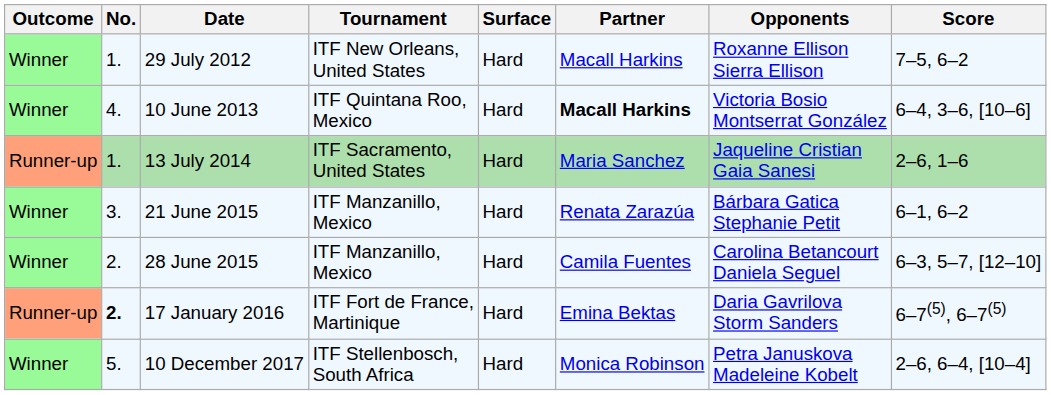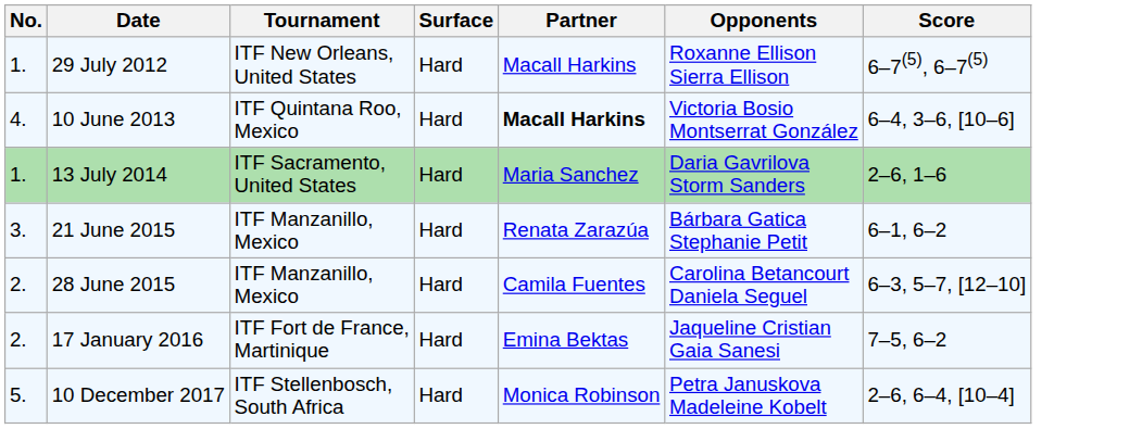 <table class="sortable wikitable">
 <tr>
-<th>Outcome</th>
 <th>No.</th>
 <th>Date</th>
 <th>Tournament</th>
 <th>Surface</th>
 <th>Partner</th>
 <th>Opponents</th>
 <th class="unsortable">Score</th>
 </tr>
 <tr style="background:#f0f8ff;">
-<td style="background:#98fb98;">Winner</td>
 <td>1.</td>
 <td>29 July 2012</td>
 <td>ITF New Orleans, <br>United States</td>
 <td>Hard</td>
 <td> <a href='#'>Macall Harkins</a></td>
 <td> <a href='#'>Roxanne Ellison</a> <br>  <a href='#'>Sierra Ellison</a></td>
-<td>7–5, 6–2</td>
+<td>6–7<sup>(5)</sup>, 6–7<sup>(5)</sup></td>
 </tr>
 <tr style="background:#f0f8ff;">
-<td bgcolor="98FB98">Winner</td>
 <td>4.</td>
 <td>10 June 2013</td>
 <td>ITF Quintana Roo, <br>Mexico</td>
 <td>Hard</td>
 <td><strong> Macall Harkins</strong></td>
 <td> <a href='#'>Victoria Bosio</a> <br>  <a href='#'>Montserrat González</a></td>
 <td>6–4, 3–6, [10–6]</td>
 </tr>
 <tr style="background:#addfad;">
-<td bgcolor="FFA07A">Runner-up</td>
 <td>1.</td>
 <td>13 July 2014</td>
 <td>ITF Sacramento, <br>United States</td>
 <td>Hard</td>
 <td> <a href='#'>Maria Sanchez</a></td>
-<td> <a href='#'>Jaqueline Cristian</a> <br>  <a href='#'>Gaia Sanesi</a></td>
+<td> <a href='#'>Daria Gavrilova</a> <br>  <a href='#'>Storm Sanders</a></td>
 <td>2–6, 1–6</td>
 </tr>
 <tr style="background:#f0f8ff;">
-<td bgcolor="98FB98">Winner</td>
 <td>3.</td>
 <td>21 June 2015</td>
 <td>ITF Manzanillo, <br>Mexico</td>
 <td>Hard</td>
 <td> <a href='#'>Renata Zarazúa</a></td>
 <td> <a href='#'>Bárbara Gatica</a> <br>  <a href='#'>Stephanie Petit</a></td>
 <td>6–1, 6–2</td>
 </tr>
 <tr style="background:#f0f8ff;">
-<td bgcolor="98FB98">Winner</td>
 <td>2.</td>
 <td>28 June 2015</td>
 <td>ITF Manzanillo, <br>Mexico</td>
 <td>Hard</td>
 <td> <a href='#'>Camila Fuentes</a></td>
 <td> <a href='#'>Carolina Betancourt</a> <br>  <a href='#'>Daniela Seguel</a></td>
 <td>6–3, 5–7, [12–10]</td>
 </tr>
 <tr style="background:#f0f8ff;">
-<td bgcolor="FFA07A">Runner-up</td>
-<td><strong>2.</strong></td>
+<td>2.</td>
 <td>17 January 2016</td>
 <td>ITF Fort de France, <br>Martinique</td>
 <td>Hard</td>
 <td> <a href='#'>Emina Bektas</a></td>
-<td> <a href='#'>Daria Gavrilova</a> <br>  <a href='#'>Storm Sanders</a></td>
-<td>6–7<sup>(5)</sup>, 6–7<sup>(5)</sup></td>
+<td> <a href='#'>Jaqueline Cristian</a> <br>  <a href='#'>Gaia Sanesi</a></td>
+<td>7–5, 6–2</td>
 </tr>
 <tr style="background:#f0f8ff;">
-<td bgcolor="98FB98">Winner</td>
 <td>5.</td>
 <td>10 December 2017</td>
 <td>ITF Stellenbosch, <br>South Africa</td>
 <td>Hard</td>
 <td> <a href='#'>Monica Robinson</a></td>
 <td> <a href='#'>Petra Januskova</a> <br>  <a href='#'>Madeleine Kobelt</a></td>
 <td>2–6, 6–4, [10–4]</td>
 </tr>
 </table>
